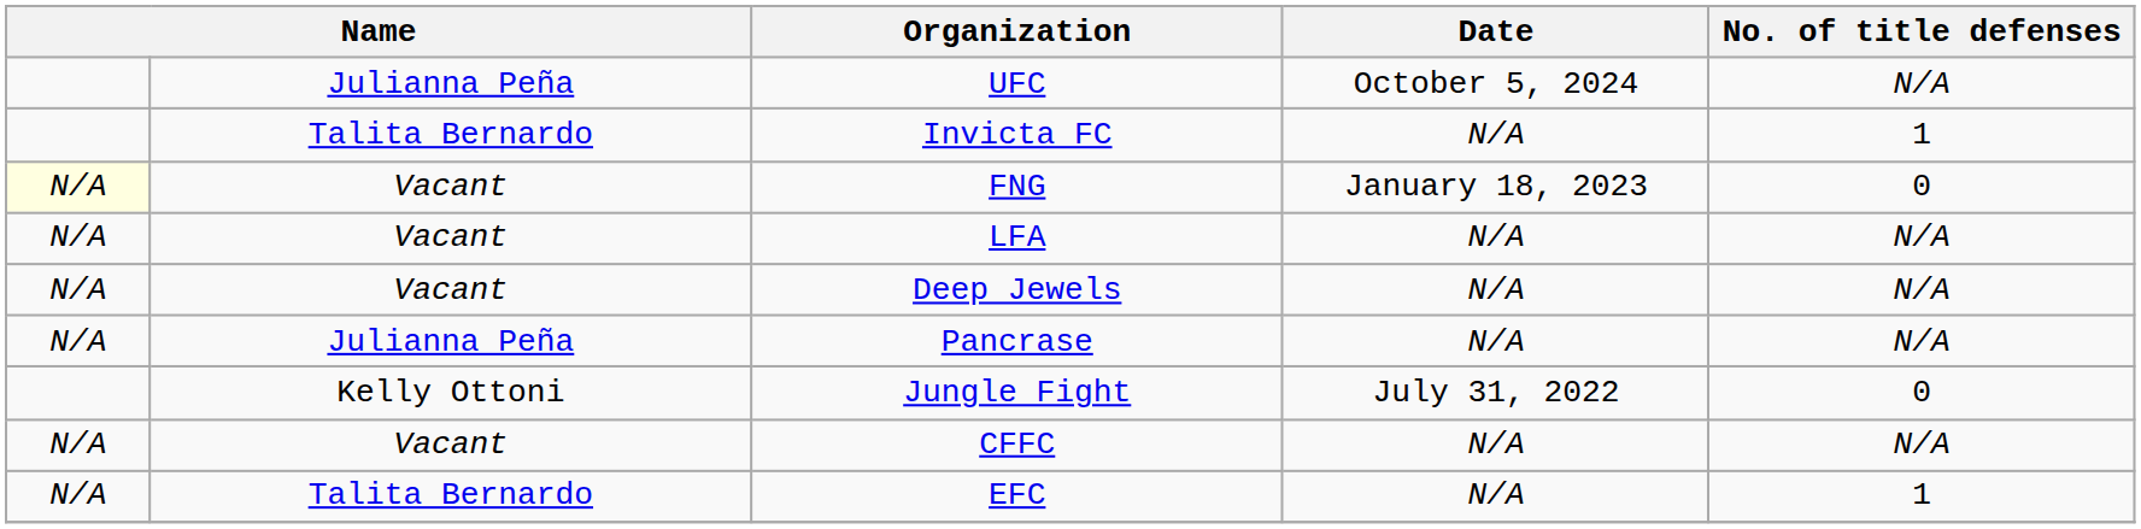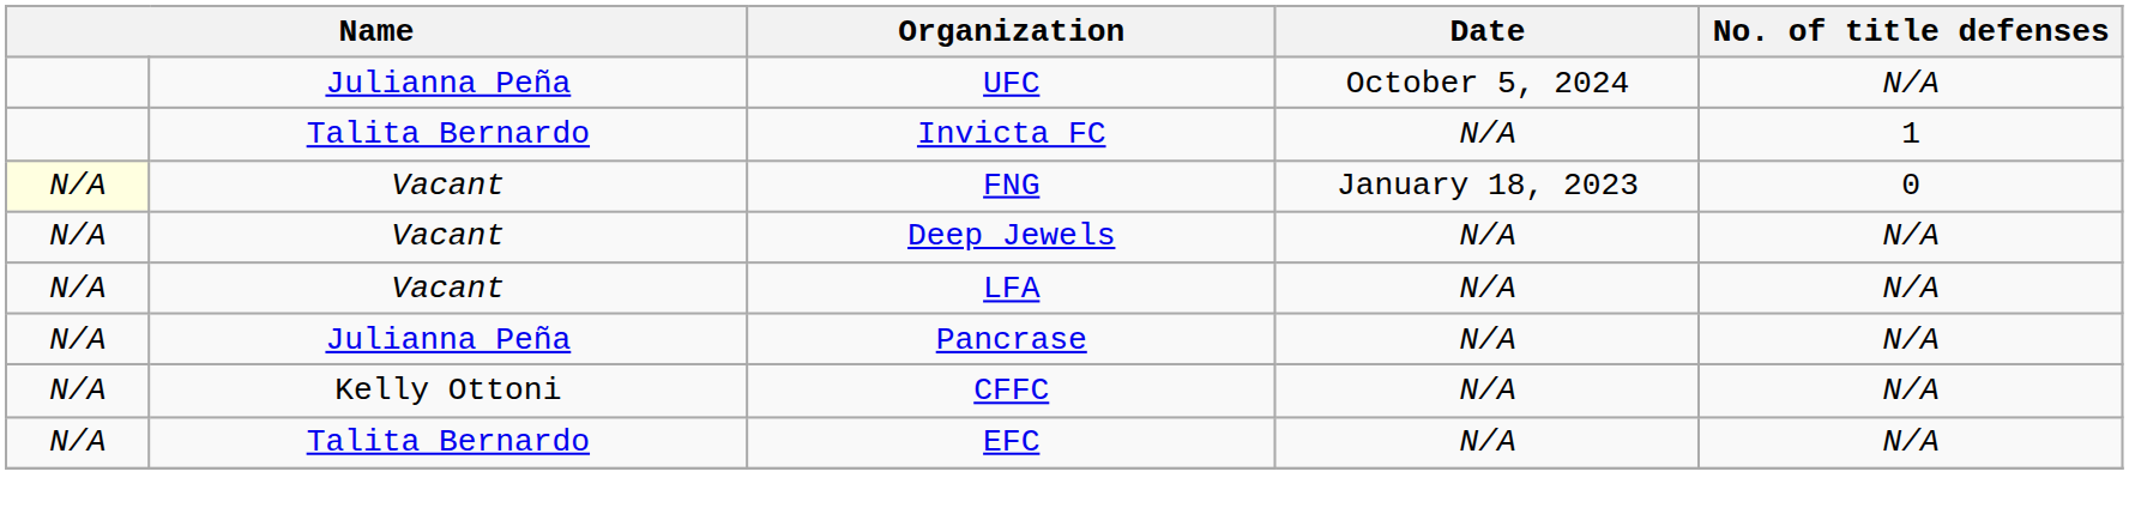 <table class="wikitable" style="width:99%; text-align:center;">
 <tr>
 <th colspan="2" style="width:35%;">Name</th>
 <th style="width:25%;">Organization</th>
 <th width=20%>Date</th>
 <th width=20%>No. of title defenses</th>
 </tr>
 <tr>
 <td (fighter)><br></td>
 <td><a href='#'>Julianna Peña</a></td>
 <td><a href='#'>UFC</a></td>
 <td>October 5, 2024</td>
 <td><em>N/A</em></td>
 </tr>
 <tr>
 <td (fighter)><br></td>
 <td><a href='#'>Talita Bernardo</a></td>
 <td><a href='#'>Invicta FC</a></td>
 <td><em>N/A</em></td>
 <td>1</td>
 </tr>
 <tr>
 <td style="background: lightyellow;"><em>N/A</em></td>
 <td><em>Vacant</em></td>
 <td><a href='#'>FNG</a></td>
 <td>January 18, 2023</td>
 <td>0</td>
 </tr>
 <tr>
 <td><em>N/A</em></td>
 <td><em>Vacant</em></td>
-<td><a href='#'>LFA</a></td>
+<td><a href='#'>Deep Jewels</a></td>
 <td><em>N/A</em></td>
 <td><em>N/A</em></td>
 </tr>
 <tr>
 <td><em>N/A</em></td>
 <td><em>Vacant</em></td>
-<td><a href='#'>Deep Jewels</a></td>
+<td><a href='#'>LFA</a></td>
 <td><em>N/A</em></td>
 <td><em>N/A</em></td>
 </tr>
 <tr>
 <td><em>N/A</em></td>
 <td><a href='#'>Julianna Peña</a></td>
 <td><a href='#'>Pancrase</a></td>
 <td><em>N/A</em></td>
 <td><em>N/A</em></td>
 </tr>
 <tr>
-<td (fighter)><br></td>
+<td><em>N/A</em></td>
 <td>Kelly Ottoni</td>
-<td><a href='#'>Jungle Fight</a></td>
-<td>July 31, 2022</td>
-<td>0</td>
-</tr>
-<tr>
-<td><em>N/A</em></td>
-<td><em>Vacant</em></td>
 <td><a href='#'>CFFC</a></td>
 <td><em>N/A</em></td>
 <td><em>N/A</em></td>
 </tr>
 <tr>
 <td><em>N/A</em></td>
 <td><a href='#'>Talita Bernardo</a></td>
 <td><a href='#'>EFC</a></td>
 <td><em>N/A</em></td>
-<td>1</td>
+<td><em>N/A</em></td>
 </tr>
 <tr>
 </tr>
 </table>
